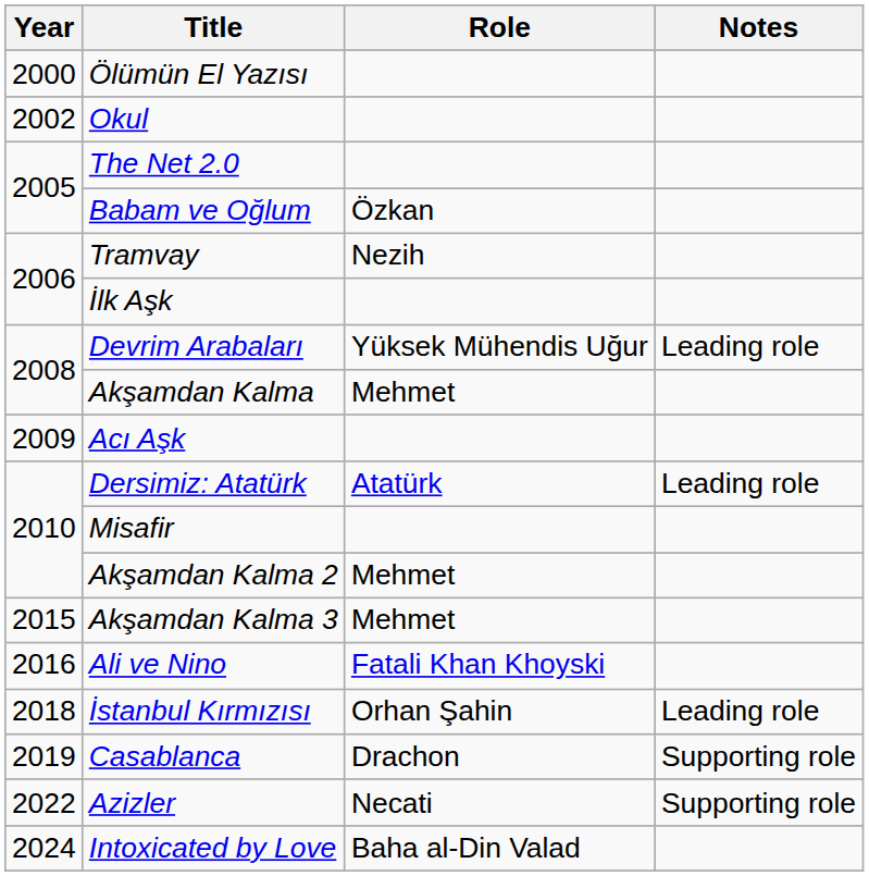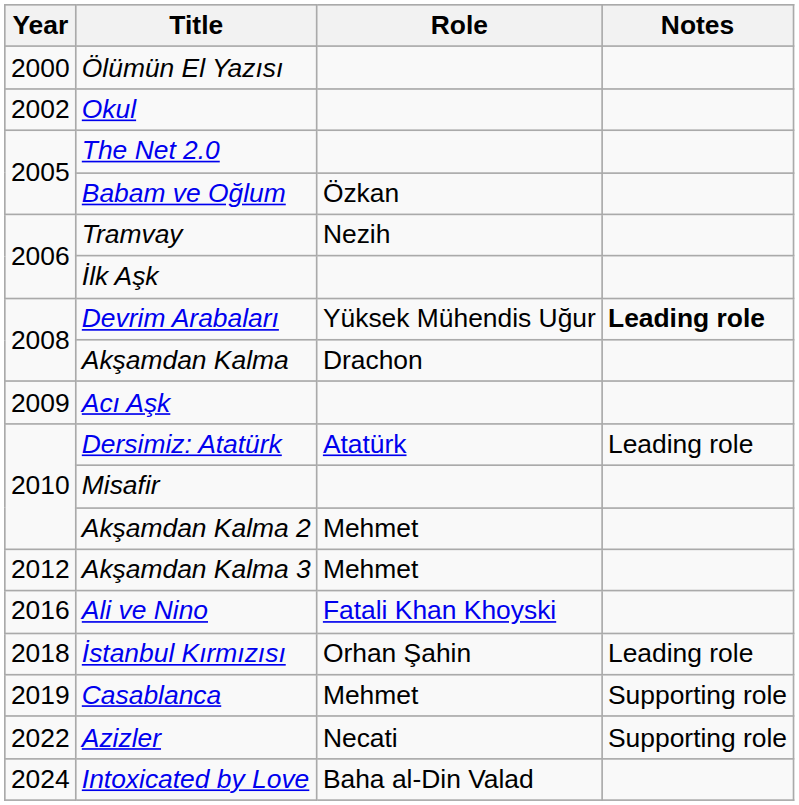 <table class="wikitable" style="font-size: 100%;">
 <tr>
 <th>Year</th>
 <th>Title</th>
 <th>Role</th>
 <th>Notes</th>
 </tr>
 <tr>
 <td rowspan="1">2000</td>
 <td><em>Ölümün El Yazısı</em></td>
 <td></td>
 <td></td>
 </tr>
 <tr>
 <td>2002</td>
 <td><em><a href='#'>Okul</a></em></td>
 <td></td>
 <td></td>
 </tr>
 <tr>
 <td rowspan="2">2005</td>
 <td><em><a href='#'>The Net 2.0</a></em></td>
 <td></td>
 <td></td>
 </tr>
 <tr>
 <td><em><a href='#'>Babam ve Oğlum</a></em></td>
 <td>Özkan</td>
 <td></td>
 </tr>
 <tr>
 <td rowspan="2">2006</td>
 <td><em>Tramvay</em></td>
 <td>Nezih</td>
 <td></td>
 </tr>
 <tr>
 <td><em>İlk Aşk</em></td>
 <td></td>
 <td></td>
 </tr>
 <tr>
 <td rowspan="2">2008</td>
 <td><em><a href='#'>Devrim Arabaları</a></em></td>
 <td>Yüksek Mühendis Uğur</td>
-<td>Leading role</td>
+<td><strong>Leading role</strong></td>
 </tr>
 <tr>
 <td><em>Akşamdan Kalma</em></td>
-<td>Mehmet</td>
+<td>Drachon</td>
 <td></td>
 </tr>
 <tr>
 <td>2009</td>
 <td><em><a href='#'>Acı Aşk</a></em></td>
 <td></td>
 <td></td>
 </tr>
 <tr>
 <td rowspan="3">2010</td>
 <td><em><a href='#'>Dersimiz: Atatürk</a></em></td>
 <td><a href='#'>Atatürk</a></td>
 <td>Leading role</td>
 </tr>
 <tr>
 <td><em>Misafir</em></td>
 <td></td>
 <td></td>
 </tr>
 <tr>
 <td><em>Akşamdan Kalma 2</em></td>
 <td>Mehmet</td>
 <td></td>
 </tr>
 <tr>
-<td>2015</td>
+<td>2012</td>
 <td><em>Akşamdan Kalma 3</em></td>
 <td>Mehmet</td>
 <td></td>
 </tr>
 <tr>
 <td>2016</td>
 <td><em><a href='#'>Ali ve Nino</a></em></td>
 <td><a href='#'>Fatali Khan Khoyski</a></td>
 <td></td>
 </tr>
 <tr>
 <td>2018</td>
 <td><em><a href='#'>İstanbul Kırmızısı</a></em></td>
 <td>Orhan Şahin</td>
 <td>Leading role</td>
 </tr>
 <tr>
 <td>2019</td>
 <td><em><a href='#'>Casablanca</a></em></td>
-<td>Drachon</td>
+<td>Mehmet</td>
 <td>Supporting role</td>
 </tr>
 <tr>
 <td>2022</td>
 <td><em><a href='#'>Azizler</a></em></td>
 <td>Necati</td>
 <td>Supporting role</td>
 </tr>
 <tr>
 <td>2024</td>
 <td><em><a href='#'>Intoxicated by Love</a></em></td>
 <td>Baha al-Din Valad</td>
 <td></td>
 </tr>
 </table>
